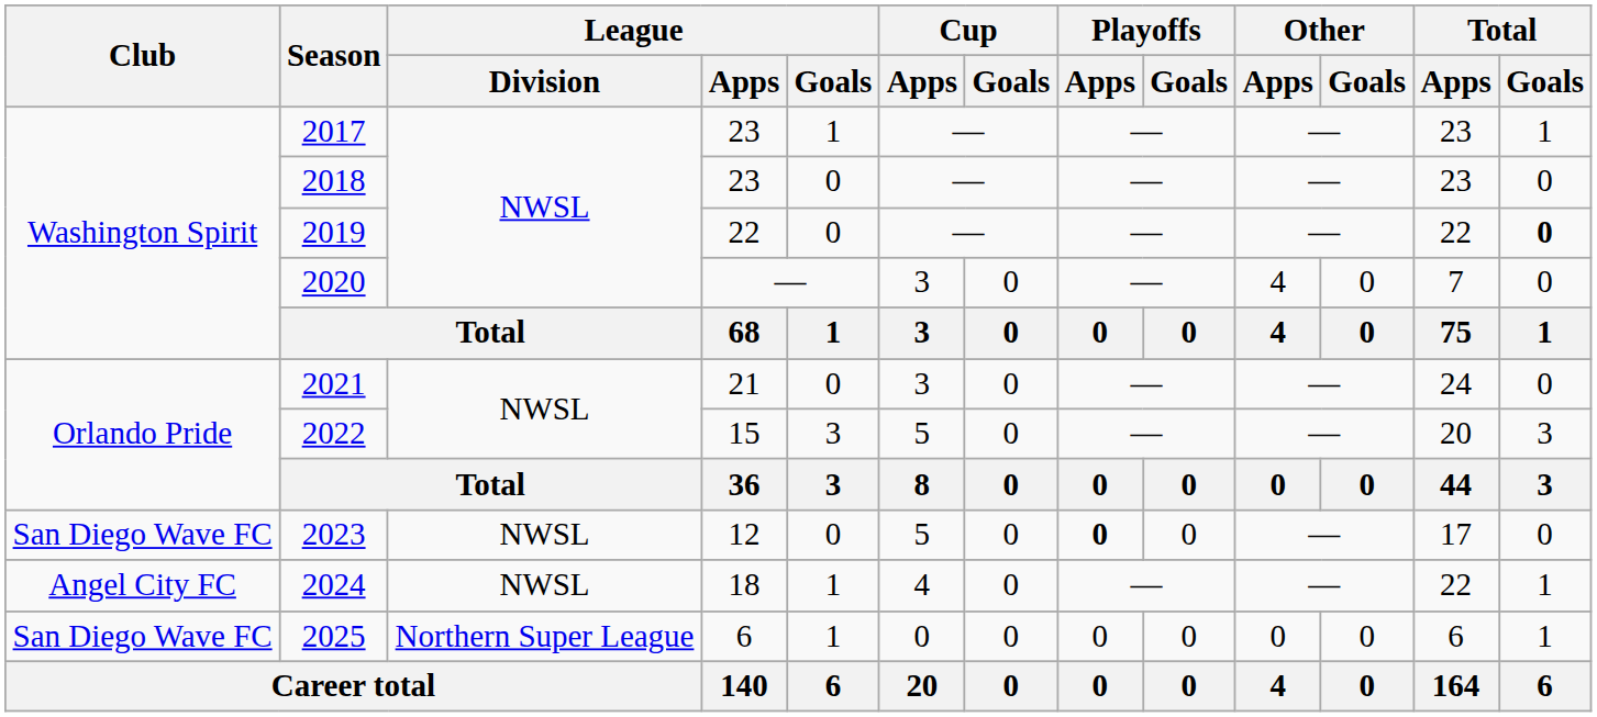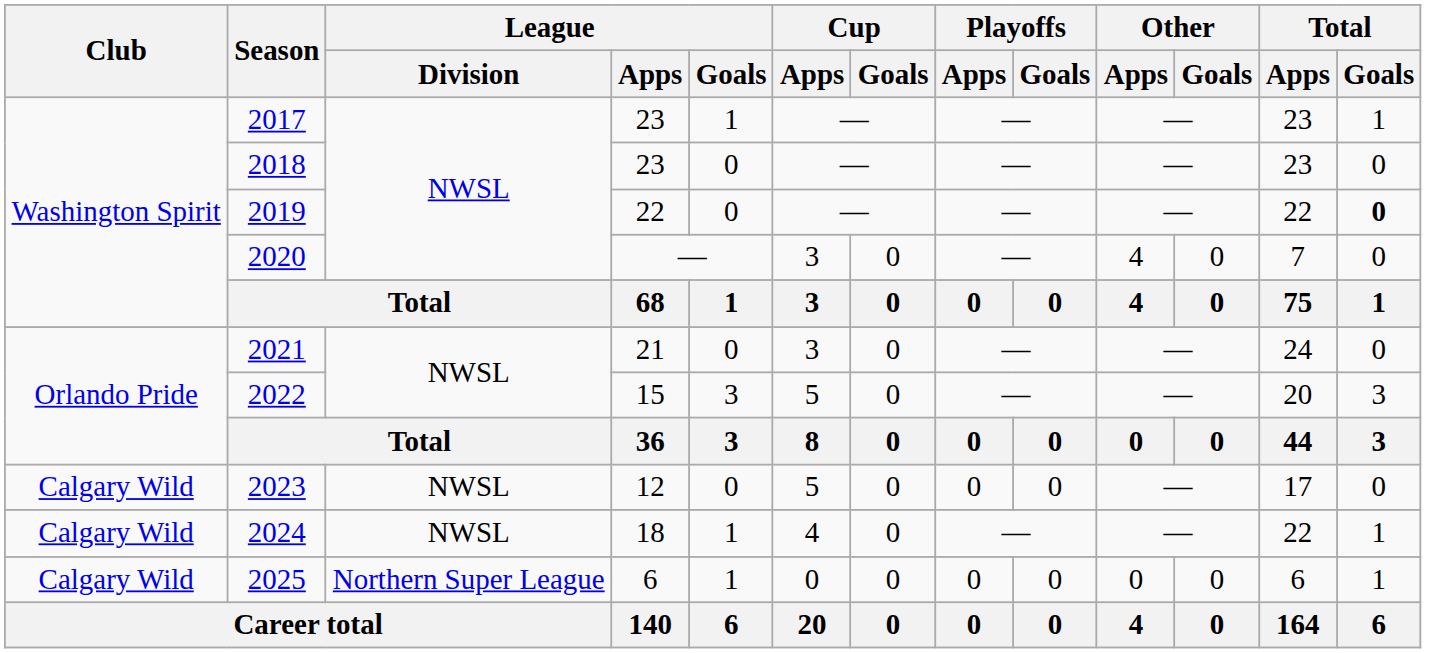 <table class="wikitable" style="text-align: center;">
 <tr>
 <th rowspan="2">Club</th>
 <th rowspan="2">Season</th>
 <th colspan="3">League</th>
 <th colspan="2">Cup</th>
 <th colspan="2">Playoffs</th>
 <th colspan="2">Other</th>
 <th colspan="2">Total</th>
 </tr>
 <tr>
 <th>Division</th>
 <th>Apps</th>
 <th>Goals</th>
 <th>Apps</th>
 <th>Goals</th>
 <th>Apps</th>
 <th>Goals</th>
 <th>Apps</th>
 <th>Goals</th>
 <th>Apps</th>
 <th>Goals</th>
 </tr>
 <tr>
 <td rowspan="5"><a href='#'>Washington Spirit</a></td>
 <td><a href='#'>2017</a></td>
 <td rowspan="4"><a href='#'>NWSL</a></td>
 <td>23</td>
 <td>1</td>
 <td colspan="2">—</td>
 <td colspan="2">—</td>
 <td colspan="2">—</td>
 <td>23</td>
 <td>1</td>
 </tr>
 <tr>
 <td><a href='#'>2018</a></td>
 <td>23</td>
 <td>0</td>
 <td colspan="2">—</td>
 <td colspan="2">—</td>
 <td colspan="2">—</td>
 <td>23</td>
 <td>0</td>
 </tr>
 <tr>
 <td><a href='#'>2019</a></td>
 <td>22</td>
 <td>0</td>
 <td colspan="2">—</td>
 <td colspan="2">—</td>
 <td colspan="2">—</td>
 <td>22</td>
 <td><strong>0</strong></td>
 </tr>
 <tr>
 <td><a href='#'>2020</a></td>
 <td colspan="2">—</td>
 <td>3</td>
 <td>0</td>
 <td colspan="2">—</td>
 <td>4</td>
 <td>0</td>
 <td>7</td>
 <td>0</td>
 </tr>
 <tr>
 <th colspan="2">Total</th>
 <th>68</th>
 <th>1</th>
 <th>3</th>
 <th>0</th>
 <th>0</th>
 <th>0</th>
 <th>4</th>
 <th>0</th>
 <th>75</th>
 <th>1</th>
 </tr>
 <tr>
 <td rowspan="3"><a href='#'>Orlando Pride</a></td>
 <td><a href='#'>2021</a></td>
 <td rowspan="2">NWSL</td>
 <td>21</td>
 <td>0</td>
 <td>3</td>
 <td>0</td>
 <td colspan="2">—</td>
 <td colspan="2">—</td>
 <td>24</td>
 <td>0</td>
 </tr>
 <tr>
 <td><a href='#'>2022</a></td>
 <td>15</td>
 <td>3</td>
 <td>5</td>
 <td>0</td>
 <td colspan="2">—</td>
 <td colspan="2">—</td>
 <td>20</td>
 <td>3</td>
 </tr>
 <tr>
 <th colspan="2">Total</th>
 <th>36</th>
 <th>3</th>
 <th>8</th>
 <th>0</th>
 <th>0</th>
 <th>0</th>
 <th>0</th>
 <th>0</th>
 <th>44</th>
 <th>3</th>
 </tr>
 <tr>
-<td><a href='#'>San Diego Wave FC</a></td>
+<td><a href='#'>Calgary Wild</a></td>
 <td><a href='#'>2023</a></td>
 <td>NWSL</td>
 <td>12</td>
 <td>0</td>
 <td>5</td>
 <td>0</td>
-<td><strong>0</strong></td>
+<td>0</td>
 <td>0</td>
 <td colspan="2">—</td>
 <td>17</td>
 <td>0</td>
 </tr>
 <tr>
-<td><a href='#'>Angel City FC</a></td>
+<td><a href='#'>Calgary Wild</a></td>
 <td><a href='#'>2024</a></td>
 <td>NWSL</td>
 <td>18</td>
 <td>1</td>
 <td>4</td>
 <td>0</td>
 <td colspan="2">—</td>
 <td colspan="2">—</td>
 <td>22</td>
 <td>1</td>
 </tr>
 <tr>
-<td><a href='#'>San Diego Wave FC</a></td>
+<td><a href='#'>Calgary Wild</a></td>
 <td><a href='#'>2025</a></td>
 <td><a href='#'>Northern Super League</a></td>
 <td>6</td>
 <td>1</td>
 <td>0</td>
 <td>0</td>
 <td>0</td>
 <td>0</td>
 <td>0</td>
 <td>0</td>
 <td>6</td>
 <td>1</td>
 </tr>
 <tr>
 <th colspan="3">Career total</th>
 <th>140</th>
 <th>6</th>
 <th>20</th>
 <th>0</th>
 <th>0</th>
 <th>0</th>
 <th>4</th>
 <th>0</th>
 <th>164</th>
 <th>6</th>
 </tr>
 </table>
